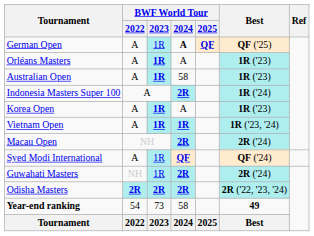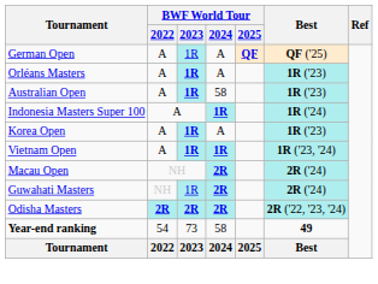 <table style='font-size: 90%; text-align:center;' class='wikitable'>
 <tr>
 <th rowspan="2">Tournament</th>
 <th colspan="4"><a href='#'>BWF World Tour</a></th>
 <th rowspan="2">Best</th>
 <th rowspan="2">Ref</th>
 </tr>
 <tr>
 <th><a href='#'>2022</a></th>
 <th><a href='#'>2023</a></th>
 <th><a href='#'>2024</a></th>
 <th><a href='#'>2025</a></th>
 </tr>
 <tr>
 <td align=left><a href='#'>German Open</a></td>
 <td>A</td>
 <td bgcolor=AFEEEE><a href='#'>1R</a></td>
-<td><strong>A</strong></td>
+<td>A</td>
 <td bgcolor=FFEBCD><strong><a href='#'>QF</a></strong></td>
 <td bgcolor=FFEBCD><strong>QF</strong> ('25)</td>
 </tr>
 <tr>
 <td align=left><a href='#'>Orléans Masters</a></td>
 <td>A</td>
 <td bgcolor=AFEEEE><strong><a href='#'>1R</a></strong></td>
 <td>A</td>
 <td></td>
 <td bgcolor=AFEEEE><strong>1R</strong> ('23)</td>
 </tr>
 <tr>
 <td align=left><a href='#'>Australian Open</a></td>
 <td>A</td>
 <td bgcolor=AFEEEE><strong><a href='#'>1R</a></strong></td>
 <td 2024;>58</td>
 <td></td>
 <td bgcolor=AFEEEE><strong>1R</strong> ('23)</td>
 </tr>
 <tr>
 <td align=left><a href='#'>Indonesia Masters Super 100</a></td>
 <td colspan="2">A</td>
-<td bgcolor=AFEEEE><strong><a href='#'>2R</a></strong></td>
+<td bgcolor=AFEEEE><strong><a href='#'>1R</a></strong></td>
 <td></td>
 <td bgcolor=AFEEEE><strong>1R</strong> ('24)</td>
 </tr>
 <tr>
 <td align=left><a href='#'>Korea Open</a></td>
 <td>A</td>
 <td bgcolor=AFEEEE><strong><a href='#'>1R</a></strong></td>
 <td>A</td>
 <td></td>
 <td bgcolor=AFEEEE><strong>1R</strong> ('23)</td>
 </tr>
 <tr>
 <td align=left><a href='#'>Vietnam Open</a></td>
 <td>A</td>
 <td bgcolor=AFEEEE><strong><a href='#'>1R</a></strong></td>
 <td bgcolor=AFEEEE><strong><a href='#'>1R</a></strong></td>
 <td></td>
 <td bgcolor=AFEEEE><strong>1R</strong> ('23, '24)</td>
 </tr>
 <tr>
 <td align=left><a href='#'>Macau Open</a></td>
 <td colspan="2" style=color:#ccc>NH</td>
 <td bgcolor=AFEEEE><strong><a href='#'>2R</a></strong></td>
 <td></td>
 <td bgcolor=AFEEEE><strong>2R</strong> ('24)</td>
-</tr>
-<tr>
-<td align=left><a href='#'>Syed Modi International</a></td>
-<td>A</td>
-<td bgcolor=AFEEEE><a href='#'>1R</a></td>
-<td bgcolor=FFEBCD><strong><a href='#'>QF</a></strong></td>
-<td></td>
-<td bgcolor=FFEBCD><strong>QF</strong> ('24)</td>
-<td></td>
 </tr>
 <tr>
 <td align=left><a href='#'>Guwahati Masters</a></td>
 <td style=color:#ccc>NH</td>
 <td bgcolor=AFEEEE><a href='#'>1R</a></td>
 <td bgcolor=AFEEEE><strong><a href='#'>2R</a></strong></td>
 <td></td>
 <td bgcolor=AFEEEE><strong>2R</strong> ('24)</td>
 </tr>
 <tr>
 <td align=left><a href='#'>Odisha Masters</a></td>
 <td bgcolor=AFEEEE><strong><a href='#'>2R</a></strong></td>
 <td bgcolor=AFEEEE><strong><a href='#'>2R</a></strong></td>
 <td bgcolor=AFEEEE><strong><a href='#'>2R</a></strong></td>
 <td></td>
 <td bgcolor=AFEEEE><strong>2R</strong> ('22, '23, '24)</td>
 </tr>
 <tr>
 <td align=left><strong>Year-end ranking</strong></td>
 <td 2022;>54</td>
 <td 2023;>73</td>
 <td 2024;>58</td>
 <td 2025;></td>
 <td Best;><strong>49</strong></td>
 </tr>
 <tr>
 <th>Tournament</th>
 <th>2022</th>
 <th>2023</th>
 <th>2024</th>
 <th>2025</th>
 <th>Best</th>
 </tr>
 </table>
